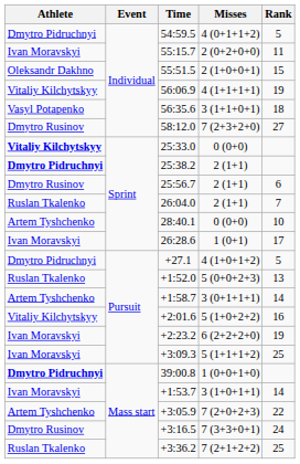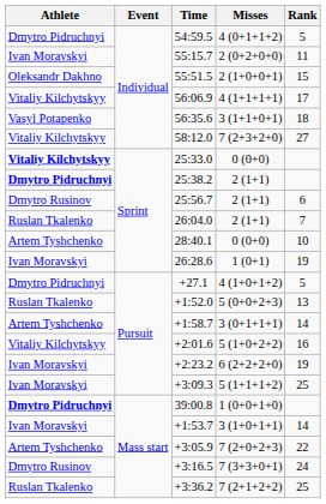 <table class=wikitable style=font-size:90%;text-align:center>
 <tr>
 <th>Athlete</th>
 <th>Event</th>
 <th>Time</th>
 <th>Misses</th>
 <th>Rank</th>
 </tr>
 <tr>
 <td align=left><a href='#'>Dmytro Pidruchnyi</a></td>
 <td align=left rowspan=6><a href='#'>Individual</a></td>
 <td>54:59.5</td>
 <td>4 (0+1+1+2)</td>
 <td>5</td>
 </tr>
 <tr>
 <td align=left><a href='#'>Ivan Moravskyi</a></td>
 <td>55:15.7</td>
 <td>2 (0+2+0+0)</td>
 <td>11</td>
 </tr>
 <tr>
 <td align=left><a href='#'>Oleksandr Dakhno</a></td>
 <td>55:51.5</td>
 <td>2 (1+0+0+1)</td>
 <td>15</td>
 </tr>
 <tr>
 <td align=left><a href='#'>Vitaliy Kilchytskyy</a></td>
 <td>56:06.9</td>
 <td>4 (1+1+1+1)</td>
-<td>19</td>
+<td>17</td>
 </tr>
 <tr>
 <td align=left><a href='#'>Vasyl Potapenko</a></td>
 <td>56:35.6</td>
 <td>3 (1+1+0+1)</td>
 <td>18</td>
 </tr>
 <tr>
-<td align=left><a href='#'>Dmytro Rusinov</a></td>
+<td align=left><a href='#'>Vitaliy Kilchytskyy</a></td>
 <td>58:12.0</td>
 <td>7 (2+3+2+0)</td>
 <td>27</td>
 </tr>
 <tr>
 <td align=left><strong><a href='#'>Vitaliy Kilchytskyy</a></strong></td>
 <td align=left rowspan=6><a href='#'>Sprint</a></td>
 <td>25:33.0</td>
 <td>0 (0+0)</td>
 <td></td>
 </tr>
 <tr>
 <td align=left><strong><a href='#'>Dmytro Pidruchnyi</a></strong></td>
 <td>25:38.2</td>
 <td>2 (1+1)</td>
 <td></td>
 </tr>
 <tr>
 <td align=left><a href='#'>Dmytro Rusinov</a></td>
 <td>25:56.7</td>
 <td>2 (1+1)</td>
 <td>6</td>
 </tr>
 <tr>
 <td align=left><a href='#'>Ruslan Tkalenko</a></td>
 <td>26:04.0</td>
 <td>2 (1+1)</td>
 <td>7</td>
 </tr>
 <tr>
 <td align=left><a href='#'>Artem Tyshchenko</a></td>
 <td>28:40.1</td>
 <td>0 (0+0)</td>
 <td>10</td>
 </tr>
 <tr>
 <td align=left><a href='#'>Ivan Moravskyi</a></td>
 <td>26:28.6</td>
 <td>1 (0+1)</td>
-<td>17</td>
+<td>19</td>
 </tr>
 <tr>
 <td align=left><a href='#'>Dmytro Pidruchnyi</a></td>
 <td align=left rowspan=6><a href='#'>Pursuit</a></td>
 <td>+27.1</td>
 <td>4 (1+0+1+2)</td>
 <td>5</td>
 </tr>
 <tr>
 <td align=left><a href='#'>Ruslan Tkalenko</a></td>
 <td>+1:52.0</td>
 <td>5 (0+0+2+3)</td>
 <td>13</td>
 </tr>
 <tr>
 <td align=left><a href='#'>Artem Tyshchenko</a></td>
 <td>+1:58.7</td>
 <td>3 (0+1+1+1)</td>
 <td>14</td>
 </tr>
 <tr>
 <td align=left><a href='#'>Vitaliy Kilchytskyy</a></td>
 <td>+2:01.6</td>
 <td>5 (1+0+2+2)</td>
 <td>16</td>
 </tr>
 <tr>
 <td align=left><a href='#'>Ivan Moravskyi</a></td>
 <td>+2:23.2</td>
 <td>6 (2+2+2+0)</td>
 <td>19</td>
 </tr>
 <tr>
 <td align=left><a href='#'>Ivan Moravskyi</a></td>
 <td>+3:09.3</td>
 <td>5 (1+1+1+2)</td>
 <td>25</td>
 </tr>
 <tr>
 <td align=left><strong><a href='#'>Dmytro Pidruchnyi</a></strong></td>
 <td align=left rowspan=5><a href='#'>Mass start</a></td>
 <td>39:00.8</td>
 <td>1 (0+0+1+0)</td>
 <td></td>
 </tr>
 <tr>
 <td align=left><a href='#'>Ivan Moravskyi</a></td>
 <td>+1:53.7</td>
 <td>3 (1+0+1+1)</td>
 <td>14</td>
 </tr>
 <tr>
 <td align=left><a href='#'>Artem Tyshchenko</a></td>
 <td>+3:05.9</td>
 <td>7 (2+0+2+3)</td>
 <td>22</td>
 </tr>
 <tr>
 <td align=left><a href='#'>Dmytro Rusinov</a></td>
 <td>+3:16.5</td>
 <td>7 (3+3+0+1)</td>
 <td>24</td>
 </tr>
 <tr>
 <td align=left><a href='#'>Ruslan Tkalenko</a></td>
 <td>+3:36.2</td>
 <td>7 (2+1+2+2)</td>
 <td>25</td>
 </tr>
 </table>
